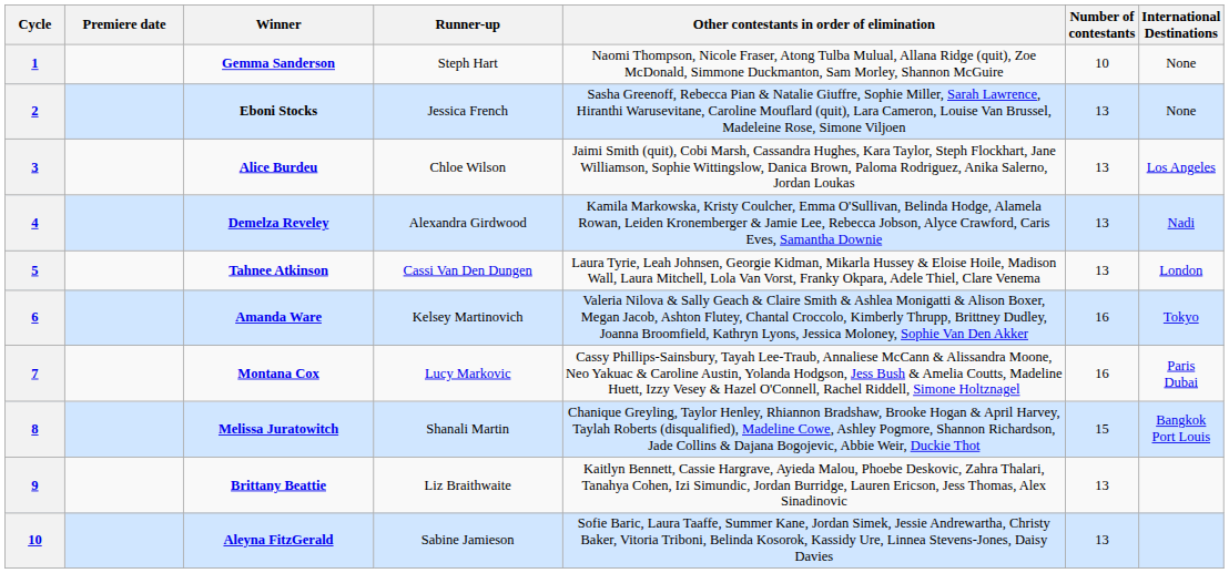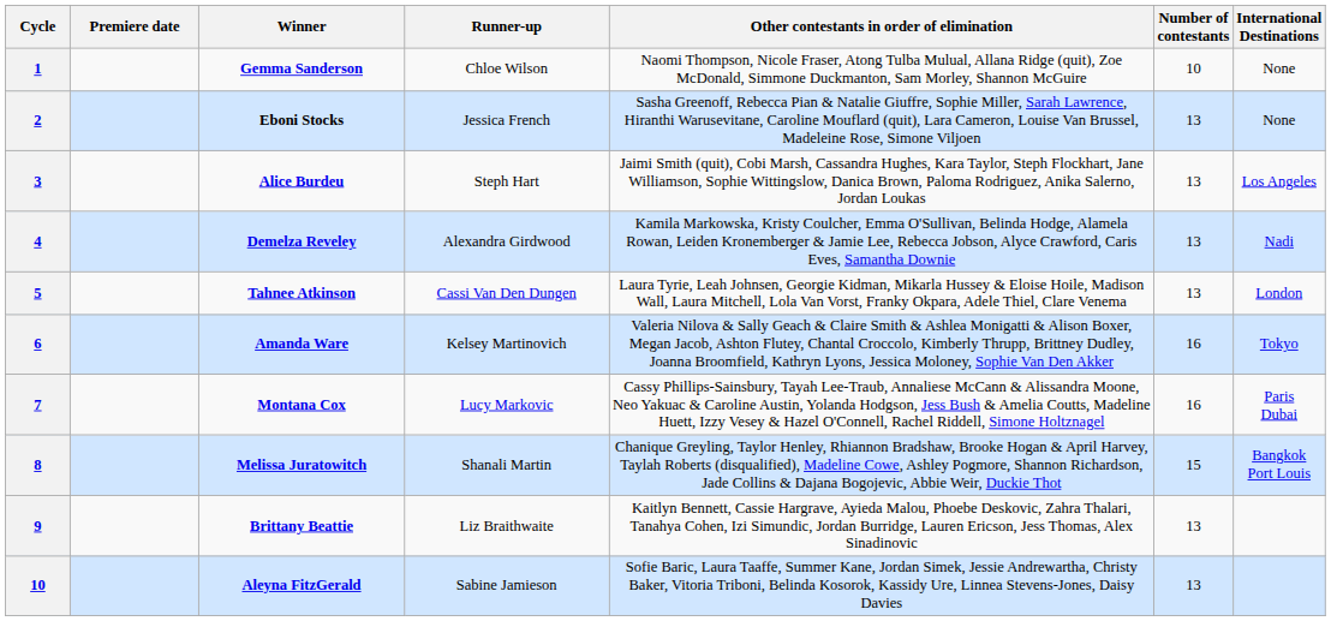 <table class="wikitable" style="font-size:90%; width:100%; text-align: center;">
 <tr>
 <th style="width:5%;">Cycle</th>
 <th style="width:10%;">Premiere date</th>
 <th width=16%>Winner</th>
 <th width=16%>Runner-up</th>
 <th style="width:43%;">Other contestants in order of elimination</th>
 <th style="width:3%;">Number of contestants</th>
 <th style="width:8%;">International Destinations</th>
 </tr>
 <tr>
 <th><a href='#'>1</a></th>
 <td></td>
 <td><strong><a href='#'>Gemma Sanderson</a></strong></td>
-<td>Steph Hart</td>
+<td>Chloe Wilson</td>
 <td>Naomi Thompson, Nicole Fraser, Atong Tulba Mulual, Allana Ridge (quit), Zoe McDonald, Simmone Duckmanton, Sam Morley, Shannon McGuire</td>
 <td>10</td>
 <td>None</td>
 </tr>
 <tr style="background: #D0E6FF">
 <th><a href='#'>2</a></th>
 <td></td>
 <td><strong>Eboni Stocks</strong></td>
 <td>Jessica French</td>
 <td>Sasha Greenoff, Rebecca Pian & Natalie Giuffre, Sophie Miller, <a href='#'>Sarah Lawrence</a>, Hiranthi Warusevitane, Caroline Mouflard (quit), Lara Cameron, Louise Van Brussel, Madeleine Rose, Simone Viljoen</td>
 <td>13</td>
 <td>None</td>
 </tr>
 <tr>
 <th><a href='#'>3</a></th>
 <td></td>
 <td><strong><a href='#'>Alice Burdeu</a></strong></td>
-<td>Chloe Wilson</td>
+<td>Steph Hart</td>
 <td>Jaimi Smith (quit), Cobi Marsh, Cassandra Hughes, Kara Taylor, Steph Flockhart, Jane Williamson, Sophie Wittingslow, Danica Brown, Paloma Rodriguez, Anika Salerno, Jordan Loukas</td>
 <td>13</td>
 <td><a href='#'>Los Angeles</a></td>
 </tr>
 <tr style="background: #D0E6FF">
 <th><a href='#'>4</a></th>
 <td></td>
 <td><strong><a href='#'>Demelza Reveley</a></strong></td>
 <td>Alexandra Girdwood</td>
 <td>Kamila Markowska, Kristy Coulcher, Emma O'Sullivan, Belinda Hodge, Alamela Rowan, Leiden Kronemberger & Jamie Lee, Rebecca Jobson, Alyce Crawford, Caris Eves,  <a href='#'>Samantha Downie</a></td>
 <td>13</td>
 <td><a href='#'>Nadi</a><br></td>
 </tr>
 <tr>
 <th><a href='#'>5</a></th>
 <td></td>
 <td><strong><a href='#'>Tahnee Atkinson</a></strong></td>
 <td><a href='#'>Cassi Van Den Dungen</a></td>
 <td>Laura Tyrie, Leah Johnsen, Georgie Kidman, Mikarla Hussey & Eloise Hoile, Madison Wall, Laura Mitchell, Lola Van Vorst, Franky Okpara, Adele Thiel, Clare Venema</td>
 <td>13</td>
 <td><a href='#'>London</a></td>
 </tr>
 <tr style="background: #D0E6FF">
 <th><a href='#'>6</a></th>
 <td></td>
 <td><strong><a href='#'>Amanda Ware</a></strong></td>
 <td>Kelsey Martinovich</td>
 <td>Valeria Nilova & Sally Geach & Claire Smith & Ashlea Monigatti & Alison Boxer, Megan Jacob, Ashton Flutey, Chantal Croccolo, Kimberly Thrupp, Brittney Dudley, Joanna Broomfield, Kathryn Lyons, Jessica Moloney, <a href='#'>Sophie Van Den Akker</a></td>
 <td>16</td>
 <td><a href='#'>Tokyo</a></td>
 </tr>
 <tr>
 <th><a href='#'>7</a></th>
 <td></td>
 <td><strong><a href='#'>Montana Cox</a></strong></td>
 <td><a href='#'>Lucy Markovic</a></td>
 <td>Cassy Phillips-Sainsbury, Tayah Lee-Traub, Annaliese McCann & Alissandra Moone, Neo Yakuac & Caroline Austin, Yolanda Hodgson, <a href='#'>Jess Bush</a> & Amelia Coutts, Madeline Huett, Izzy Vesey & Hazel O'Connell, Rachel Riddell, <a href='#'>Simone Holtznagel</a></td>
 <td>16</td>
 <td><a href='#'>Paris</a><br><a href='#'>Dubai</a></td>
 </tr>
 <tr style="background: #D0E6FF">
 <th><a href='#'>8</a></th>
 <td></td>
 <td><strong><a href='#'>Melissa Juratowitch</a></strong></td>
 <td>Shanali Martin</td>
 <td>Chanique Greyling, Taylor Henley, Rhiannon Bradshaw, Brooke Hogan & April Harvey, Taylah Roberts (disqualified), <a href='#'>Madeline Cowe</a>, Ashley Pogmore, Shannon Richardson, Jade Collins & Dajana Bogojevic, Abbie Weir, <a href='#'>Duckie Thot</a></td>
 <td>15</td>
 <td><a href='#'>Bangkok</a><br><a href='#'>Port Louis</a></td>
 </tr>
 <tr>
 <th><a href='#'>9</a></th>
 <td></td>
 <td><strong><a href='#'>Brittany Beattie</a></strong></td>
 <td>Liz Braithwaite</td>
 <td>Kaitlyn Bennett, Cassie Hargrave, Ayieda Malou, Phoebe Deskovic, Zahra Thalari, Tanahya Cohen, Izi Simundic, Jordan Burridge, Lauren Ericson, Jess Thomas, Alex Sinadinovic</td>
 <td>13</td>
 <td></td>
 </tr>
 <tr style="background: #D0E6FF;">
 <th><a href='#'>10</a></th>
 <td></td>
 <td><strong><a href='#'>Aleyna FitzGerald</a></strong></td>
 <td>Sabine Jamieson</td>
 <td>Sofie Baric, Laura Taaffe, Summer Kane, Jordan Simek, Jessie Andrewartha, Christy Baker, Vitoria Triboni, Belinda Kosorok, Kassidy Ure, Linnea Stevens-Jones, Daisy Davies</td>
 <td>13</td>
 <td></td>
 </tr>
 </table>
